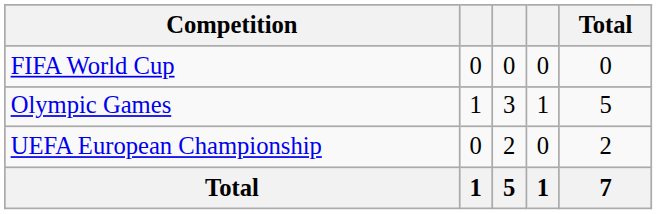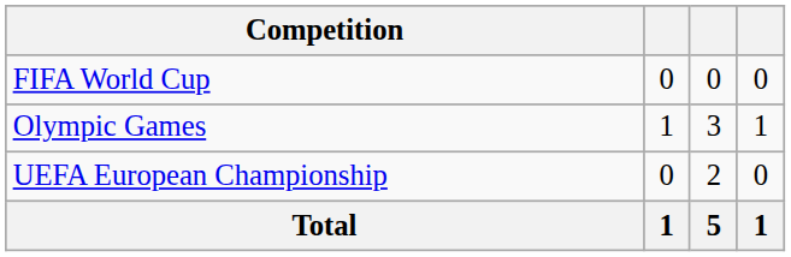 <table class="wikitable" style="width:30%; font-size:90%; text-align:center;">
 <tr>
 <th>Competition</th>
 <th></th>
 <th></th>
 <th></th>
-<th>Total</th>
 </tr>
 <tr>
 <td align=left><a href='#'>FIFA World Cup</a></td>
-<td>0</td>
 <td>0</td>
 <td>0</td>
 <td>0</td>
 </tr>
 <tr>
 <td align="left"><a href='#'>Olympic Games</a></td>
 <td>1</td>
 <td>3</td>
 <td>1</td>
-<td>5</td>
 </tr>
 <tr>
 <td align="left"><a href='#'>UEFA European Championship</a></td>
 <td>0</td>
 <td>2</td>
 <td>0</td>
-<td>2</td>
 </tr>
 <tr>
 <th>Total</th>
 <th>1</th>
 <th>5</th>
 <th>1</th>
-<th>7</th>
 </tr>
 </table>
